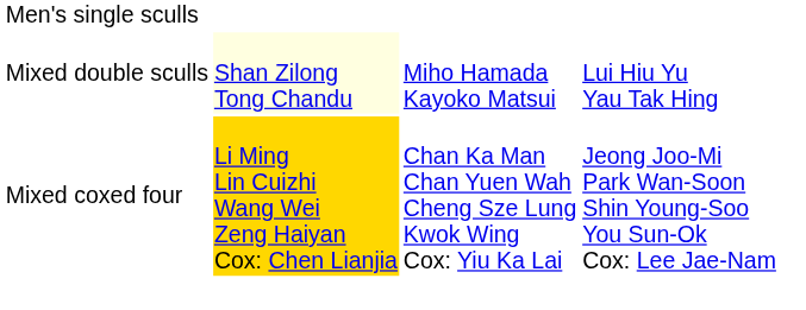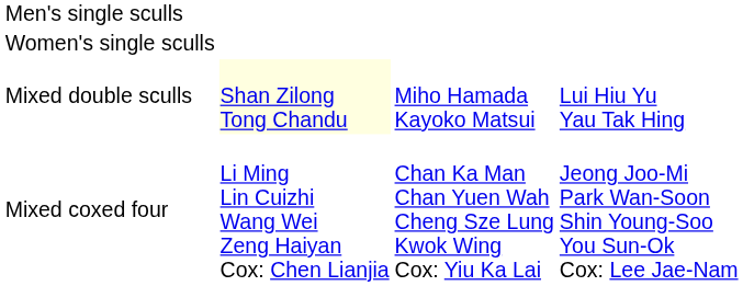 <table>
 <tr>
 <td>Men's single sculls</td>
+<td></td>
+<td></td>
+<td></td>
+</tr>
+<tr>
+<td>Women's single sculls</td>
 <td></td>
 <td></td>
 <td></td>
 </tr>
 <tr>
 <td>Mixed double sculls</td>
 <td style="background: lightyellow;"> <br> <a href='#'>Shan Zilong</a> <br> <a href='#'>Tong Chandu</a></td>
 <td> <br> <a href='#'>Miho Hamada</a> <br> <a href='#'>Kayoko Matsui</a></td>
 <td> <br> <a href='#'>Lui Hiu Yu</a> <br> <a href='#'>Yau Tak Hing</a></td>
 </tr>
 <tr>
 <td>Mixed coxed four</td>
-<td style="background: gold;"> <br> <a href='#'>Li Ming</a> <br> <a href='#'>Lin Cuizhi</a> <br> <a href='#'>Wang Wei</a> <br> <a href='#'>Zeng Haiyan</a> <br> Cox: <a href='#'>Chen Lianjia</a></td>
+<td> <br> <a href='#'>Li Ming</a> <br> <a href='#'>Lin Cuizhi</a> <br> <a href='#'>Wang Wei</a> <br> <a href='#'>Zeng Haiyan</a> <br> Cox: <a href='#'>Chen Lianjia</a></td>
 <td> <br> <a href='#'>Chan Ka Man</a> <br> <a href='#'>Chan Yuen Wah</a> <br> <a href='#'>Cheng Sze Lung</a> <br> <a href='#'>Kwok Wing</a> <br> Cox: <a href='#'>Yiu Ka Lai</a></td>
 <td> <br> <a href='#'>Jeong Joo-Mi</a> <br> <a href='#'>Park Wan-Soon</a> <br> <a href='#'>Shin Young-Soo</a> <br> <a href='#'>You Sun-Ok</a> <br> Cox: <a href='#'>Lee Jae-Nam</a></td>
 </tr>
 </table>
